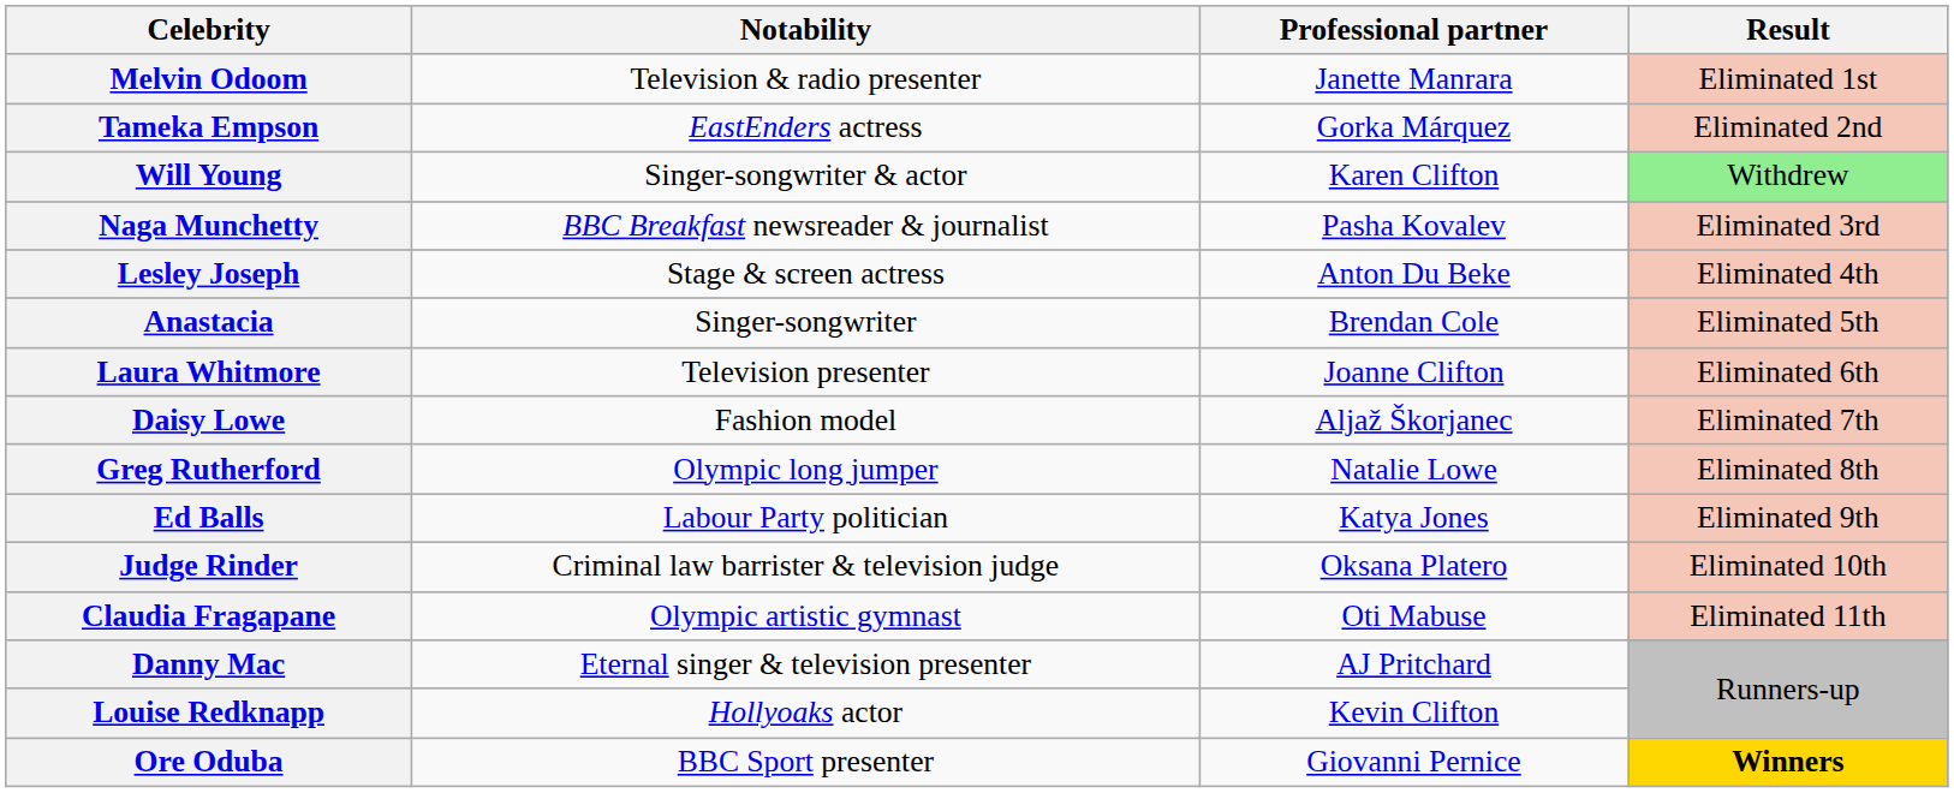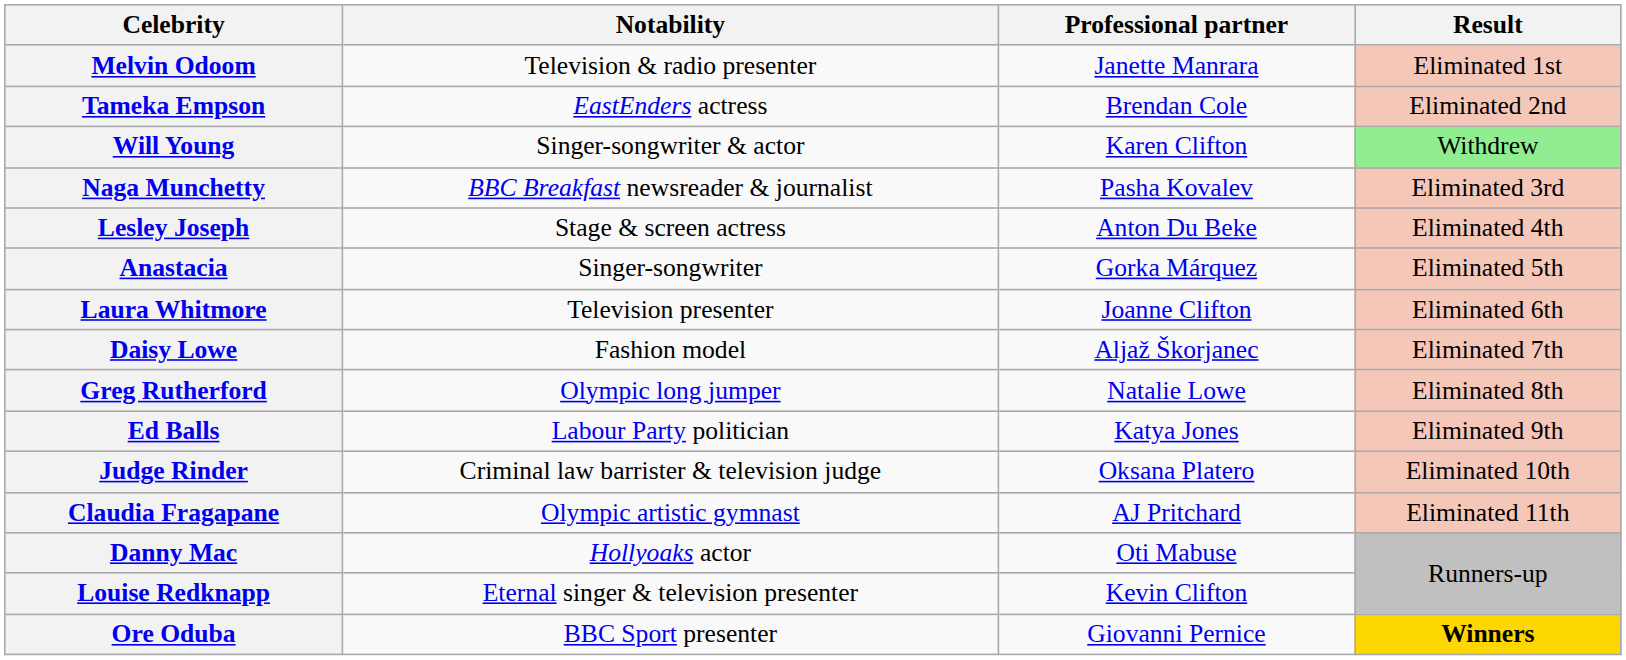 <table class="wikitable sortable" style="text-align:center; width:80%">
 <tr>
 <th scope="col">Celebrity</th>
 <th scope="col" class="unsortable">Notability</th>
 <th scope="col">Professional partner</th>
 <th scope="col">Result</th>
 </tr>
 <tr>
 <th><a href='#'>Melvin Odoom</a></th>
 <td>Television & radio presenter</td>
 <td><a href='#'>Janette Manrara</a></td>
 <td bgcolor="f4c7b8">Eliminated 1st</td>
 </tr>
 <tr>
 <th><a href='#'>Tameka Empson</a></th>
 <td><em><a href='#'>EastEnders</a></em> actress</td>
-<td><a href='#'>Gorka Márquez</a></td>
+<td><a href='#'>Brendan Cole</a></td>
 <td bgcolor="f4c7b8">Eliminated 2nd</td>
 </tr>
 <tr>
 <th><a href='#'>Will Young</a></th>
 <td>Singer-songwriter & actor</td>
 <td><a href='#'>Karen Clifton</a></td>
 <td style="background:lightgreen;">Withdrew</td>
 </tr>
 <tr>
 <th><a href='#'>Naga Munchetty</a></th>
 <td><em><a href='#'>BBC Breakfast</a></em> newsreader & journalist</td>
 <td><a href='#'>Pasha Kovalev</a></td>
 <td bgcolor="f4c7b8">Eliminated 3rd</td>
 </tr>
 <tr>
 <th><a href='#'>Lesley Joseph</a></th>
 <td>Stage & screen actress</td>
 <td><a href='#'>Anton Du Beke</a></td>
 <td bgcolor="f4c7b8">Eliminated 4th</td>
 </tr>
 <tr>
 <th><a href='#'>Anastacia</a></th>
 <td>Singer-songwriter</td>
-<td><a href='#'>Brendan Cole</a></td>
+<td><a href='#'>Gorka Márquez</a></td>
 <td bgcolor="f4c7b8">Eliminated 5th</td>
 </tr>
 <tr>
 <th><a href='#'>Laura Whitmore</a></th>
 <td>Television presenter</td>
 <td><a href='#'>Joanne Clifton</a></td>
 <td bgcolor="f4c7b8">Eliminated 6th</td>
 </tr>
 <tr>
 <th><a href='#'>Daisy Lowe</a></th>
 <td>Fashion model</td>
 <td><a href='#'>Aljaž Škorjanec</a></td>
 <td bgcolor="f4c7b8">Eliminated 7th</td>
 </tr>
 <tr>
 <th><a href='#'>Greg Rutherford</a></th>
 <td><a href='#'>Olympic long jumper</a></td>
 <td><a href='#'>Natalie Lowe</a></td>
 <td bgcolor="f4c7b8">Eliminated 8th</td>
 </tr>
 <tr>
 <th><a href='#'>Ed Balls</a></th>
 <td><a href='#'>Labour Party</a> politician</td>
 <td><a href='#'>Katya Jones</a></td>
 <td bgcolor="f4c7b8">Eliminated 9th</td>
 </tr>
 <tr>
 <th><a href='#'>Judge Rinder</a></th>
 <td>Criminal law barrister & television judge</td>
 <td><a href='#'>Oksana Platero</a></td>
 <td bgcolor="f4c7b8">Eliminated 10th</td>
 </tr>
 <tr>
 <th><a href='#'>Claudia Fragapane</a></th>
 <td><a href='#'>Olympic artistic gymnast</a></td>
-<td><a href='#'>Oti Mabuse</a></td>
+<td><a href='#'>AJ Pritchard</a></td>
 <td bgcolor="f4c7b8">Eliminated 11th</td>
 </tr>
 <tr>
 <th><a href='#'>Danny Mac</a></th>
-<td><a href='#'>Eternal</a> singer & television presenter</td>
-<td><a href='#'>AJ Pritchard</a></td>
+<td><em><a href='#'>Hollyoaks</a></em> actor</td>
+<td><a href='#'>Oti Mabuse</a></td>
 <td rowspan="2" bgcolor="silver">Runners-up</td>
 </tr>
 <tr>
 <th><a href='#'>Louise Redknapp</a></th>
-<td><em><a href='#'>Hollyoaks</a></em> actor</td>
+<td><a href='#'>Eternal</a> singer & television presenter</td>
 <td><a href='#'>Kevin Clifton</a></td>
 </tr>
 <tr>
 <th><a href='#'>Ore Oduba</a></th>
 <td><a href='#'>BBC Sport</a> presenter</td>
 <td><a href='#'>Giovanni Pernice</a></td>
 <td bgcolor="gold"><strong>Winners</strong></td>
 </tr>
 </table>
